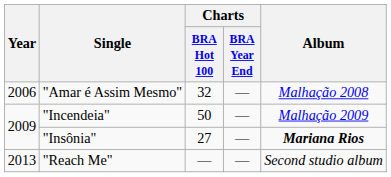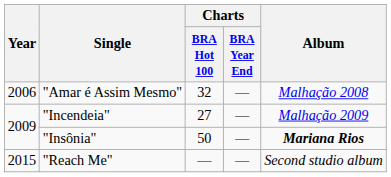 <table class="wikitable">
 <tr>
 <th rowspan="2">Year</th>
 <th rowspan="2">Single</th>
 <th colspan="2">Charts</th>
 <th rowspan="2">Album</th>
 </tr>
 <tr>
 <th align="center" width="35"><small><a href='#'>BRA Hot 100</a></small></th>
 <th align="center" width="35"><small><a href='#'>BRA Year End</a></small></th>
 </tr>
 <tr>
 <td align="center" rowspan="1">2006</td>
 <td align="left">"Amar é Assim Mesmo"</td>
 <td align="center">32</td>
 <td align="center">—</td>
 <td align="center" rowspan="1"><em><a href='#'>Malhação 2008</a></em></td>
 </tr>
 <tr>
 <td align="center" rowspan="2">2009</td>
 <td align="left">"Incendeia"</td>
-<td align="center">50</td>
+<td align="center">27</td>
 <td align="center">—</td>
 <td align="center" rowspan="1"><em><a href='#'>Malhação 2009</a></em></td>
 </tr>
 <tr>
 <td align="left">"Insônia"</td>
-<td align="center">27</td>
+<td align="center">50</td>
 <td align="center">—</td>
 <td align="center"><strong><em>Mariana Rios</em></strong></td>
 </tr>
 <tr>
-<td align="center" rowspan="1">2013</td>
+<td align="center" rowspan="1">2015</td>
 <td align="left">"Reach Me"</td>
 <td align="center">—</td>
 <td align="center">—</td>
 <td align="center"><em>Second studio album</em></td>
 </tr>
 </table>
